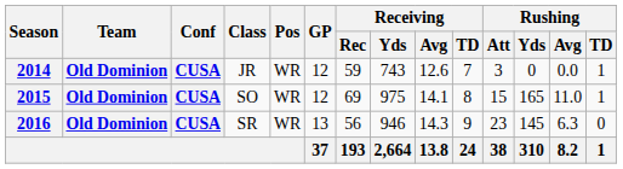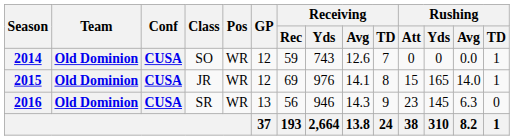 <table class="wikitable" style="text-align: center;">
 <tr>
 <th rowspan="2">Season</th>
 <th rowspan="2">Team</th>
 <th rowspan="2">Conf</th>
 <th rowspan="2">Class</th>
 <th rowspan="2">Pos</th>
 <th rowspan="2">GP</th>
 <th colspan="4">Receiving</th>
 <th colspan="4">Rushing</th>
 </tr>
 <tr>
 <th>Rec</th>
 <th>Yds</th>
 <th>Avg</th>
 <th>TD</th>
 <th>Att</th>
 <th>Yds</th>
 <th>Avg</th>
 <th>TD</th>
 </tr>
 <tr>
 <th><a href='#'>2014</a></th>
 <th><a href='#'>Old Dominion</a></th>
 <th><a href='#'>CUSA</a></th>
-<td>JR</td>
+<td>SO</td>
 <td>WR</td>
 <td>12</td>
 <td>59</td>
 <td>743</td>
 <td>12.6</td>
 <td>7</td>
-<td>3</td>
+<td>0</td>
 <td>0</td>
 <td>0.0</td>
 <td>1</td>
 </tr>
 <tr>
 <th><a href='#'>2015</a></th>
 <th><a href='#'>Old Dominion</a></th>
 <th><a href='#'>CUSA</a></th>
-<td>SO</td>
+<td>JR</td>
 <td>WR</td>
 <td>12</td>
 <td>69</td>
-<td>975</td>
+<td>976</td>
 <td>14.1</td>
 <td>8</td>
 <td>15</td>
 <td>165</td>
-<td>11.0</td>
+<td>14.0</td>
 <td>1</td>
 </tr>
 <tr>
 <th><a href='#'>2016</a></th>
 <th><a href='#'>Old Dominion</a></th>
 <th><a href='#'>CUSA</a></th>
 <td>SR</td>
 <td>WR</td>
 <td>13</td>
 <td>56</td>
 <td>946</td>
 <td>14.3</td>
 <td>9</td>
 <td>23</td>
 <td>145</td>
 <td>6.3</td>
 <td>0</td>
 </tr>
 <tr>
 <th colspan="5"></th>
 <th>37</th>
 <th>193</th>
 <th>2,664</th>
 <th>13.8</th>
 <th>24</th>
 <th>38</th>
 <th>310</th>
 <th>8.2</th>
 <th>1</th>
 </tr>
 </table>
